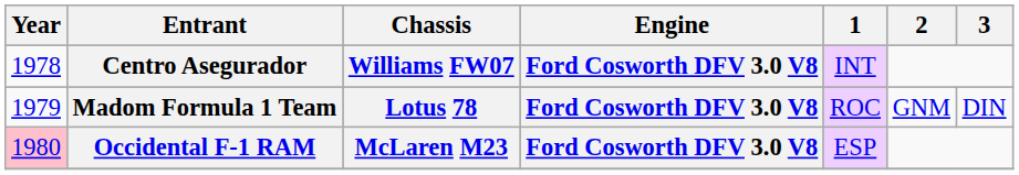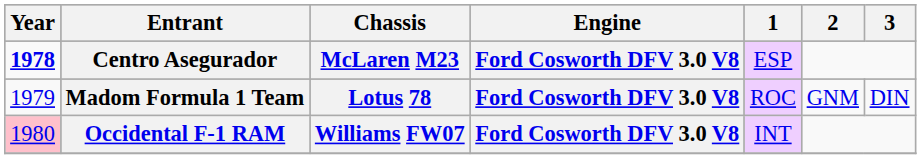 <table class="wikitable" style="text-align:center; font-size:85%">
 <tr>
 <th>Year</th>
 <th>Entrant</th>
 <th>Chassis</th>
 <th>Engine</th>
 <th>1</th>
 <th>2</th>
 <th>3</th>
 </tr>
 <tr>
-<td><a href='#'>1978</a></td>
+<td><strong><a href='#'>1978</a></strong></td>
 <th nowrap>Centro Asegurador</th>
-<th nowrap><a href='#'>Williams</a> <a href='#'>FW07</a></th>
+<th nowrap><a href='#'>McLaren</a> <a href='#'>M23</a></th>
 <th nowrap><a href='#'>Ford Cosworth DFV</a> 3.0 <a href='#'>V8</a></th>
-<td style="background:#EFCFFF;"><a href='#'>INT</a><br></td>
+<td style="background:#EFCFFF;"><a href='#'>ESP</a><br></td>
 <td colspan=2></td>
 </tr>
 <tr>
 <td><a href='#'>1979</a></td>
 <th nowrap>Madom Formula 1 Team</th>
 <th nowrap><a href='#'>Lotus</a> <a href='#'>78</a></th>
 <th nowrap><a href='#'>Ford Cosworth DFV</a> 3.0 <a href='#'>V8</a></th>
 <td style="background:#EFCFFF;"><a href='#'>ROC</a><br></td>
 <td><a href='#'>GNM</a></td>
 <td><a href='#'>DIN</a></td>
 </tr>
 <tr>
 <td style="background: pink;"><a href='#'>1980</a></td>
 <th nowrap><a href='#'>Occidental F-1 RAM</a></th>
-<th nowrap><a href='#'>McLaren</a> <a href='#'>M23</a></th>
+<th nowrap><a href='#'>Williams</a> <a href='#'>FW07</a></th>
 <th nowrap><a href='#'>Ford Cosworth DFV</a> 3.0 <a href='#'>V8</a></th>
-<td style="background:#EFCFFF;"><a href='#'>ESP</a><br></td>
+<td style="background:#EFCFFF;"><a href='#'>INT</a><br></td>
 <td colspan=2></td>
 </tr>
 <tr>
 </tr>
 </table>
